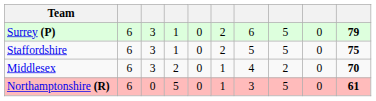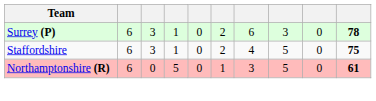 <table class="wikitable" style="text-align:center">
 <tr>
 <th width="150">Team</th>
 <th width="25"></th>
 <th width="25"></th>
 <th width="25"></th>
 <th width="25"></th>
 <th width="25"></th>
 <th width="40"></th>
 <th width="40"></th>
 <th width="40"></th>
 <th width="40"></th>
 </tr>
 <tr style="background:#dfd">
 <td style="text-align:left"><a href='#'>Surrey</a> <strong>(P)</strong></td>
 <td>6</td>
 <td>3</td>
 <td>1</td>
 <td>0</td>
 <td>2</td>
 <td>6</td>
-<td>5</td>
+<td>3</td>
 <td>0</td>
-<td><strong>79</strong></td>
+<td><strong>78</strong></td>
 </tr>
 <tr>
 <td style="text-align:left"><a href='#'>Staffordshire</a></td>
 <td>6</td>
 <td>3</td>
 <td>1</td>
 <td>0</td>
 <td>2</td>
-<td>5</td>
+<td>4</td>
 <td>5</td>
 <td>0</td>
 <td><strong>75</strong></td>
-</tr>
-<tr>
-<td style="text-align:left"><a href='#'>Middlesex</a></td>
-<td>6</td>
-<td>3</td>
-<td>2</td>
-<td>0</td>
-<td>1</td>
-<td>4</td>
-<td>2</td>
-<td>0</td>
-<td><strong>70</strong></td>
 </tr>
 <tr style="background:#FFBBBB">
 <td style="text-align:left"><a href='#'>Northamptonshire</a> <strong>(R)</strong></td>
 <td>6</td>
 <td>0</td>
 <td>5</td>
 <td>0</td>
 <td>1</td>
 <td>3</td>
 <td>5</td>
 <td>0</td>
 <td><strong>61</strong></td>
 </tr>
 </table>
